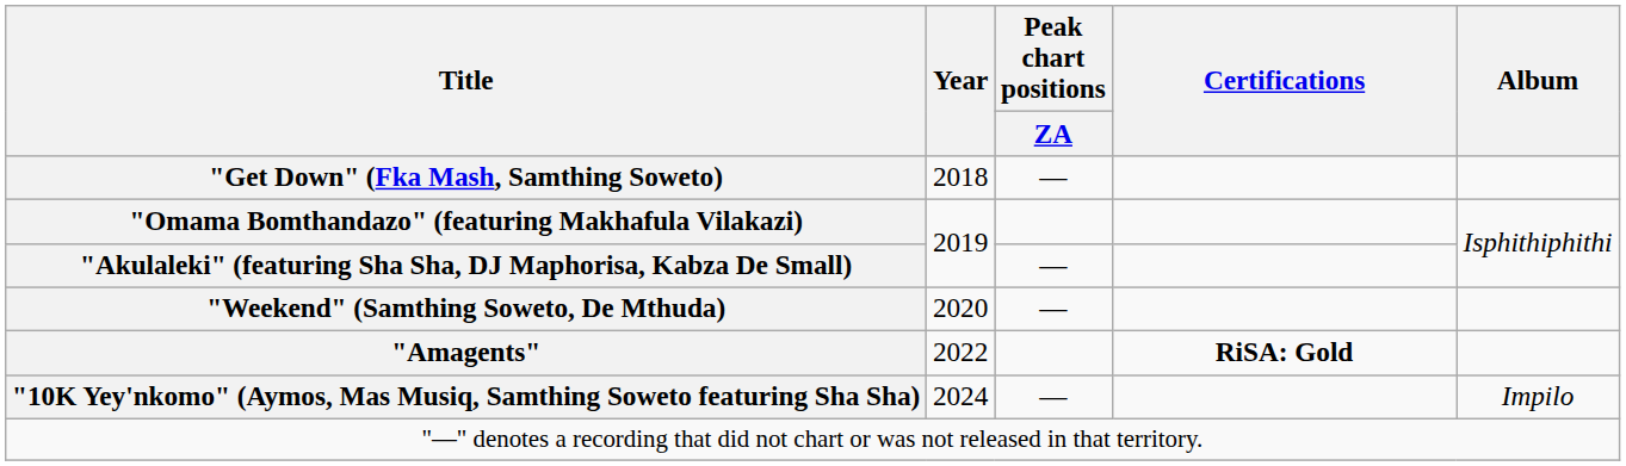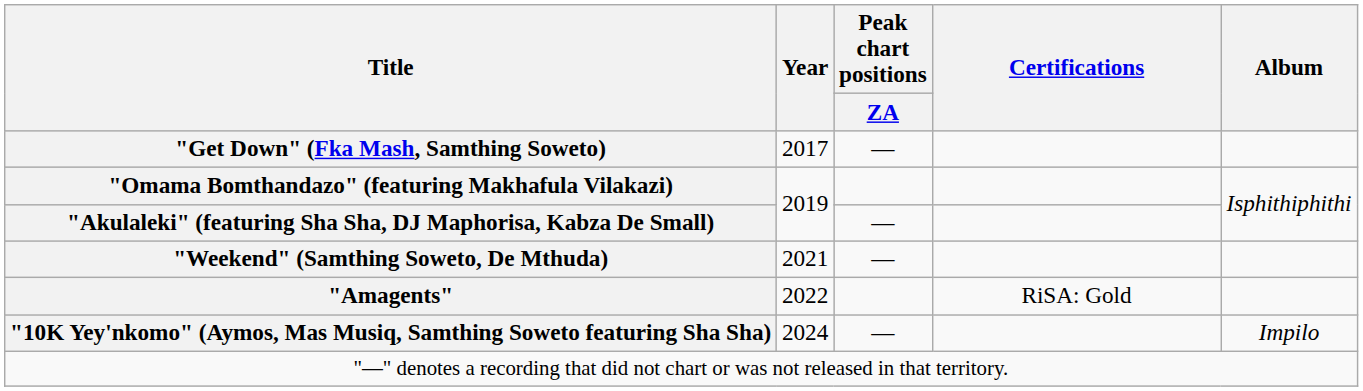 <table class="wikitable plainrowheaders" style="text-align:center;">
 <tr>
 <th scope="col" rowspan="2">Title</th>
 <th scope="col" rowspan="2">Year</th>
 <th scope="col" colspan="1">Peak chart positions</th>
 <th scope="col" rowspan="2" style="width:12em;"><a href='#'>Certifications</a></th>
 <th scope="col" rowspan="2">Album</th>
 </tr>
 <tr>
 <th scope="col" style="width:3em;font-size:100%;"><a href='#'>ZA</a><br></th>
 </tr>
 <tr>
 <th scope="row">"Get Down" (<a href='#'>Fka Mash</a>, Samthing Soweto)</th>
-<td>2018</td>
+<td>2017</td>
 <td>—</td>
 <td></td>
 <td></td>
 </tr>
 <tr>
 <th scope="row">"Omama Bomthandazo" (featuring Makhafula Vilakazi)</th>
 <td rowspan=2>2019</td>
 <td></td>
 <td></td>
 <td rowspan=2><em>Isphithiphithi</em></td>
 </tr>
 <tr>
 <th scope="row">"Akulaleki" (featuring Sha Sha, DJ Maphorisa, Kabza De Small)</th>
 <td>—</td>
 <td></td>
 </tr>
 <tr>
 <th scope="row">"Weekend" (Samthing Soweto, De Mthuda)</th>
-<td>2020</td>
+<td>2021</td>
 <td>—</td>
 <td></td>
 <td></td>
 </tr>
 <tr>
 <th scope="row">"Amagents"</th>
 <td>2022</td>
 <td></td>
-<td><strong>RiSA: Gold</strong></td>
+<td>RiSA: Gold</td>
 <td></td>
 </tr>
 <tr>
 <th scope="row">"10K Yey'nkomo" (Aymos, Mas Musiq, Samthing Soweto featuring Sha Sha)</th>
 <td>2024</td>
 <td>—</td>
 <td></td>
 <td><em>Impilo</em></td>
 </tr>
 <tr>
 <td colspan="8" style="font-size:90%">"—" denotes a recording that did not chart or was not released in that territory.</td>
 </tr>
 </table>
